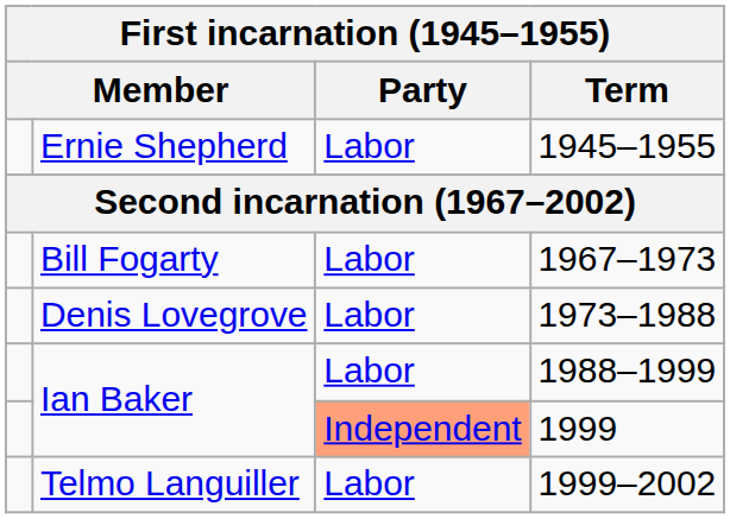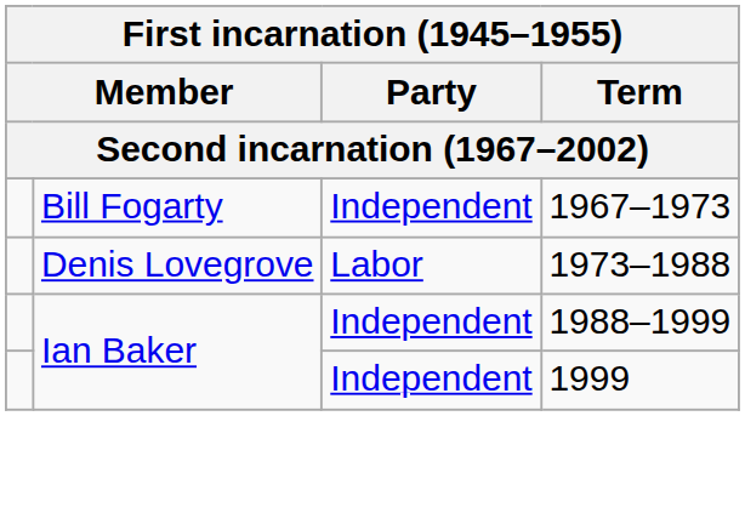 <table class="wikitable">
 <tr>
 <th colspan="4">First incarnation (1945–1955)</th>
 </tr>
 <tr>
 <th colspan="2">Member</th>
 <th>Party</th>
 <th>Term</th>
 </tr>
 <tr>
-<td> </td>
-<td><a href='#'>Ernie Shepherd</a> </td>
-<td><a href='#'>Labor</a></td>
-<td>1945–1955</td>
-</tr>
-<tr>
 <th colspan="4">Second incarnation (1967–2002)</th>
 </tr>
 <tr>
 <td> </td>
 <td><a href='#'>Bill Fogarty</a></td>
-<td><a href='#'>Labor</a></td>
+<td><a href='#'>Independent</a></td>
 <td>1967–1973</td>
 </tr>
 <tr>
 <td> </td>
 <td><a href='#'>Denis Lovegrove</a></td>
 <td><a href='#'>Labor</a></td>
 <td>1973–1988</td>
 </tr>
 <tr>
 <td> </td>
 <td rowspan="2"><a href='#'>Ian Baker</a></td>
-<td><a href='#'>Labor</a></td>
+<td><a href='#'>Independent</a></td>
 <td>1988–1999</td>
 </tr>
 <tr>
 <td> </td>
-<td style="background: lightsalmon;"><a href='#'>Independent</a></td>
+<td><a href='#'>Independent</a></td>
 <td>1999</td>
 </tr>
-<tr>
-<td> </td>
-<td><a href='#'>Telmo Languiller</a></td>
-<td><a href='#'>Labor</a></td>
-<td>1999–2002</td>
-</tr>
 </table>
